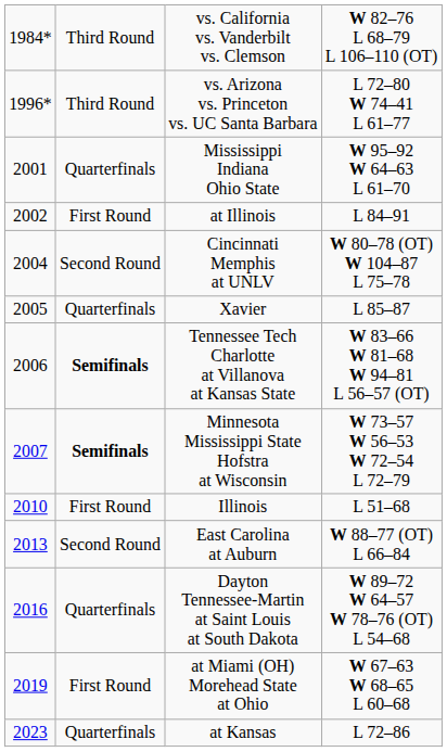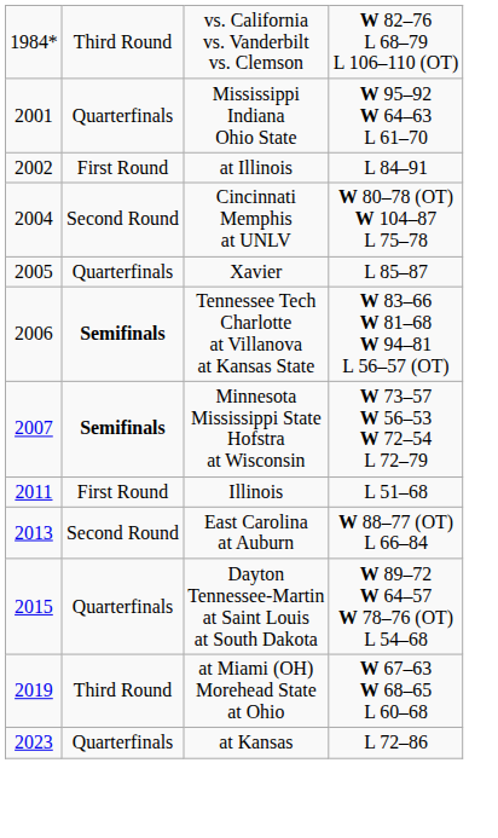 <table class="wikitable" style="text-align:center;">
 <tr style="text-align:center;">
 <td>1984*</td>
 <td>Third Round</td>
 <td>vs. California<br>vs. Vanderbilt<br>vs. Clemson</td>
 <td><strong>W</strong> 82–76<br>L 68–79<br>L 106–110 (OT)</td>
-</tr>
-<tr align="center">
-<td>1996*</td>
-<td>Third Round</td>
-<td>vs. Arizona<br>vs. Princeton<br>vs. UC Santa Barbara</td>
-<td>L 72–80<br><strong>W</strong> 74–41<br>L 61–77</td>
 </tr>
 <tr align="center">
 <td>2001</td>
 <td>Quarterfinals</td>
 <td>Mississippi<br>Indiana<br>Ohio State</td>
 <td><strong>W</strong> 95–92<br><strong>W</strong> 64–63<br>L 61–70</td>
 </tr>
 <tr align="center">
 <td>2002</td>
 <td>First Round</td>
 <td>at Illinois</td>
 <td>L 84–91</td>
 </tr>
 <tr align="center">
 <td>2004</td>
 <td>Second Round</td>
 <td>Cincinnati<br>Memphis<br>at UNLV</td>
 <td><strong>W</strong> 80–78 (OT)<br><strong>W</strong> 104–87<br>L 75–78</td>
 </tr>
 <tr align="center">
 <td>2005</td>
 <td>Quarterfinals</td>
 <td>Xavier</td>
 <td>L 85–87</td>
 </tr>
 <tr align="center">
 <td>2006</td>
 <td><strong>Semifinals</strong></td>
 <td>Tennessee Tech<br>Charlotte<br>at Villanova<br>at Kansas State</td>
 <td><strong>W</strong> 83–66<br><strong>W</strong> 81–68<br><strong>W</strong> 94–81<br>L 56–57 (OT)</td>
 </tr>
 <tr align="center">
 <td><a href='#'>2007</a></td>
 <td><strong>Semifinals</strong></td>
 <td>Minnesota<br>Mississippi State<br>Hofstra<br>at Wisconsin</td>
 <td><strong>W</strong> 73–57<br><strong>W</strong> 56–53<br><strong>W</strong> 72–54<br>L 72–79</td>
 </tr>
 <tr align="center">
-<td><a href='#'>2010</a></td>
+<td><a href='#'>2011</a></td>
 <td>First Round</td>
 <td>Illinois</td>
 <td>L 51–68</td>
 </tr>
 <tr align="center">
 <td><a href='#'>2013</a></td>
 <td>Second Round</td>
 <td>East Carolina<br>at Auburn</td>
 <td><strong>W</strong> 88–77 (OT)<br>L 66–84</td>
 </tr>
 <tr align="center">
-<td><a href='#'>2016</a></td>
+<td><a href='#'>2015</a></td>
 <td>Quarterfinals</td>
 <td>Dayton<br>Tennessee-Martin<br>at Saint Louis<br>at South Dakota</td>
 <td><strong>W</strong> 89–72<br><strong>W</strong> 64–57<br><strong>W</strong> 78–76 (OT)<br>L 54–68</td>
 </tr>
 <tr align="center">
 <td><a href='#'>2019</a></td>
-<td>First Round</td>
+<td>Third Round</td>
 <td>at Miami (OH)<br>Morehead State<br>at Ohio</td>
 <td><strong>W</strong> 67–63<br><strong>W</strong> 68–65<br>L 60–68</td>
 </tr>
 <tr align="center">
 <td><a href='#'>2023</a></td>
 <td>Quarterfinals</td>
 <td>at Kansas</td>
 <td>L 72–86</td>
 </tr>
 </table>
